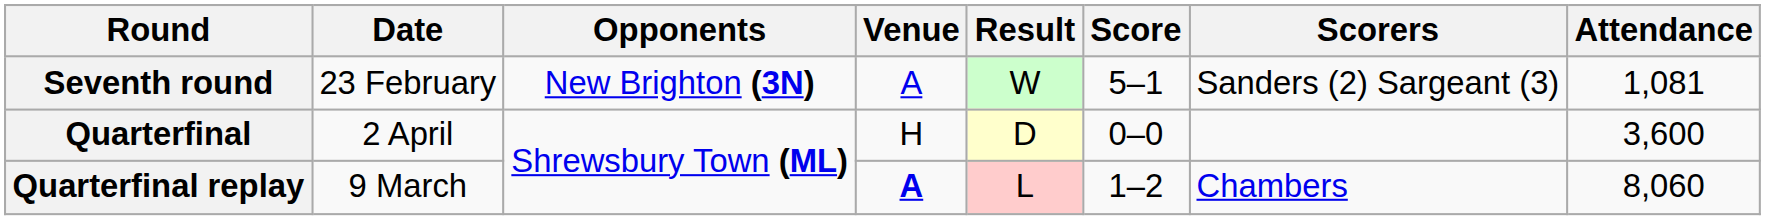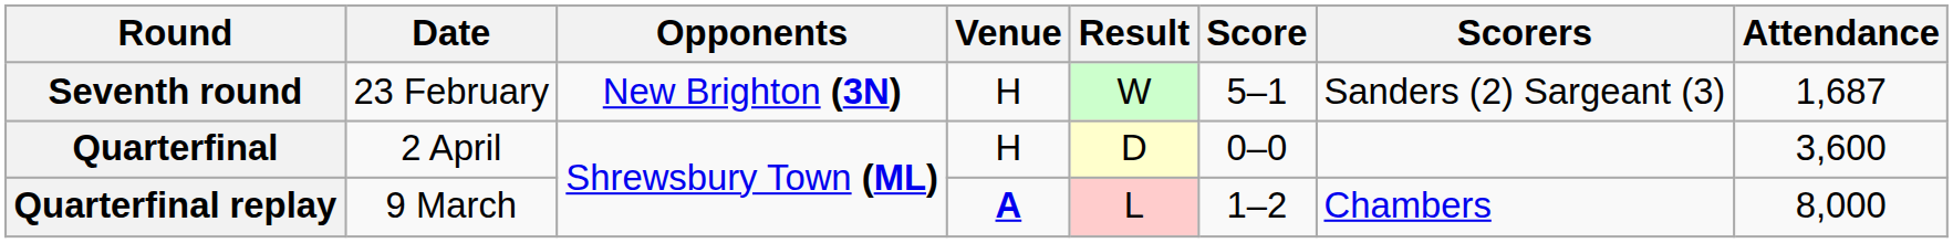 <table class="wikitable" style="text-align:center">
 <tr>
 <th>Round</th>
 <th>Date</th>
 <th>Opponents</th>
 <th>Venue</th>
 <th>Result</th>
 <th>Score</th>
 <th>Scorers</th>
 <th>Attendance</th>
 </tr>
 <tr>
 <th>Seventh round</th>
 <td>23 February</td>
 <td><a href='#'>New Brighton</a> <strong>(<a href='#'>3N</a>)</strong></td>
-<td><a href='#'>A</a></td>
+<td>H</td>
 <td style="background-color:#CCFFCC">W</td>
 <td>5–1</td>
 <td align="left">Sanders (2) Sargeant (3)</td>
-<td>1,081</td>
+<td>1,687</td>
 </tr>
 <tr>
 <th>Quarterfinal</th>
 <td>2 April</td>
 <td rowspan=2><a href='#'>Shrewsbury Town</a> <strong>(<a href='#'>ML</a>)</strong></td>
 <td>H</td>
 <td style="background-color:#FFFFCC">D</td>
 <td>0–0</td>
 <td align="left"></td>
 <td>3,600</td>
 </tr>
 <tr>
 <th>Quarterfinal replay</th>
 <td>9 March</td>
 <td><strong><a href='#'>A</a></strong></td>
 <td style="background-color:#FFCCCC">L</td>
 <td>1–2</td>
 <td align="left"><a href='#'>Chambers</a></td>
-<td>8,060</td>
+<td>8,000</td>
 </tr>
 </table>
